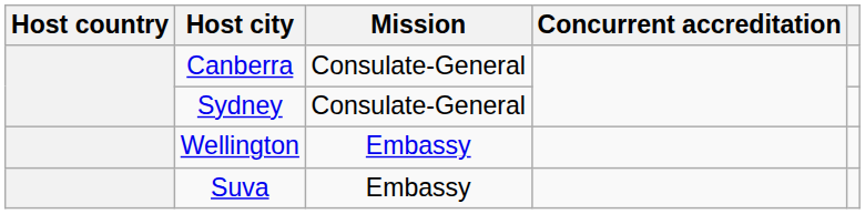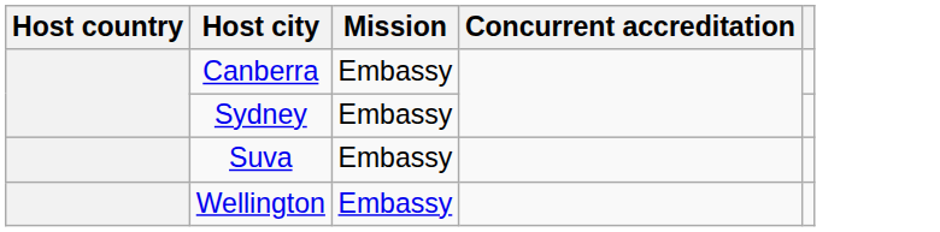 <table class="wikitable plainrowheaders" style="text-align:center;">
 <tr>
 <th scope="col">Host country</th>
 <th scope="col">Host city</th>
 <th scope="col">Mission</th>
 <th scope="col">Concurrent accreditation</th>
 <th scope="col"></th>
 </tr>
 <tr>
 <th scope="row" rowspan="2"></th>
 <td><a href='#'>Canberra</a></td>
-<td>Consulate-General</td>
+<td>Embassy</td>
 <td rowspan="2"></td>
 <td></td>
 </tr>
 <tr>
 <td><a href='#'>Sydney</a></td>
-<td>Consulate-General</td>
+<td>Embassy</td>
+<td></td>
+</tr>
+<tr>
+<th scope="row"></th>
+<td><a href='#'>Suva</a></td>
+<td>Embassy</td>
+<td></td>
 <td></td>
 </tr>
 <tr>
 <th scope="row"></th>
 <td><a href='#'>Wellington</a></td>
 <td><a href='#'>Embassy</a></td>
 <td></td>
 <td></td>
 </tr>
-<tr>
-<th scope="row"></th>
-<td><a href='#'>Suva</a></td>
-<td>Embassy</td>
-<td></td>
-<td></td>
-</tr>
 </table>
